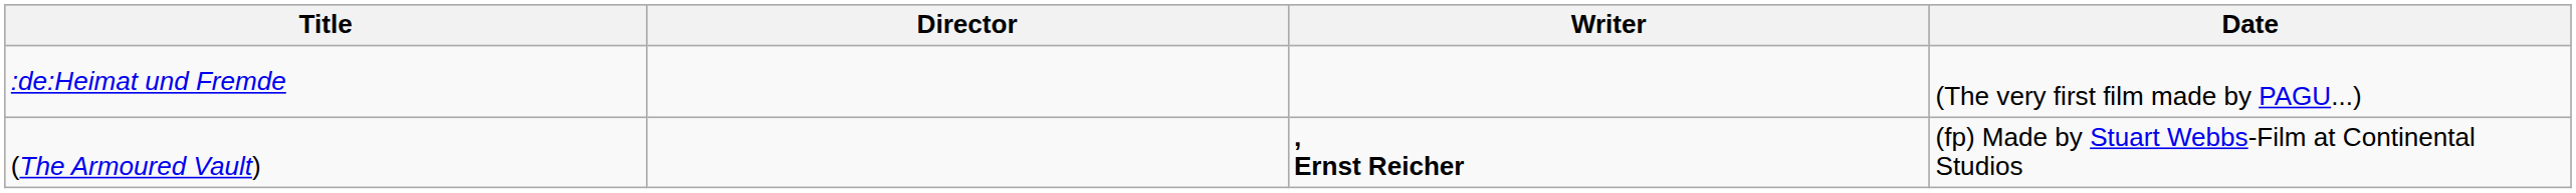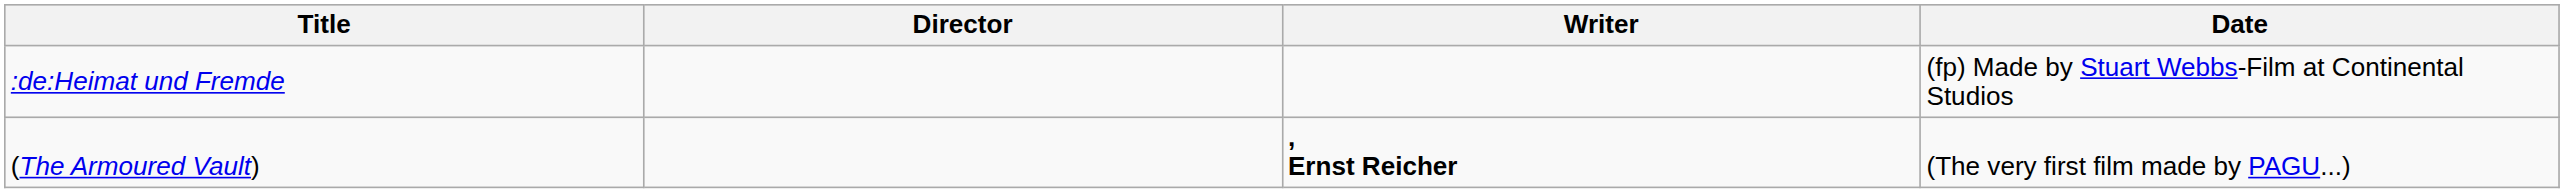 <table class="wikitable" style=line-height:1.5">
 <tr>
 <th style="width:24%;">Title</th>
 <th style="width:24%;">Director</th>
 <th style="width:24%;">Writer</th>
 <th style="width:24%;">Date</th>
 </tr>
 <tr>
 <td><em><a href='#'>:de:Heimat und Fremde</a></em></td>
 <td></td>
 <td></td>
-<td><br> (The very first film made by <a href='#'>PAGU</a>...)</td>
+<td> (fp) Made by <a href='#'>Stuart Webbs</a>-Film at Continental Studios</td>
 </tr>
 <tr>
 <td><em></em><br>(<em><a href='#'>The Armoured Vault</a></em>)</td>
 <td></td>
 <td><strong>,<br>Ernst Reicher</strong></td>
-<td> (fp) Made by <a href='#'>Stuart Webbs</a>-Film at Continental Studios</td>
+<td><br> (The very first film made by <a href='#'>PAGU</a>...)</td>
 </tr>
 </table>
